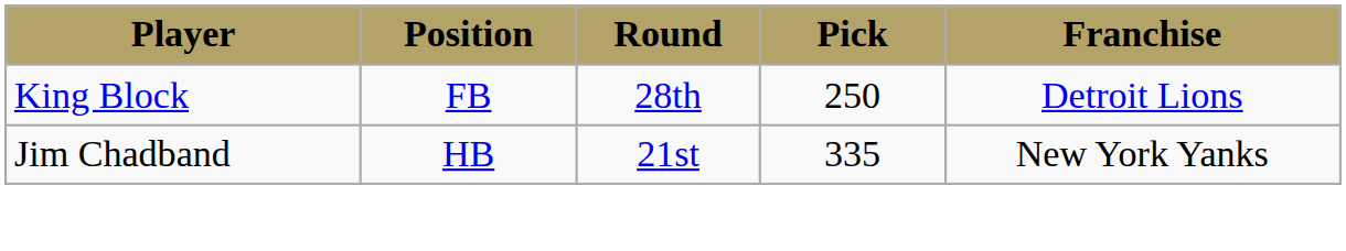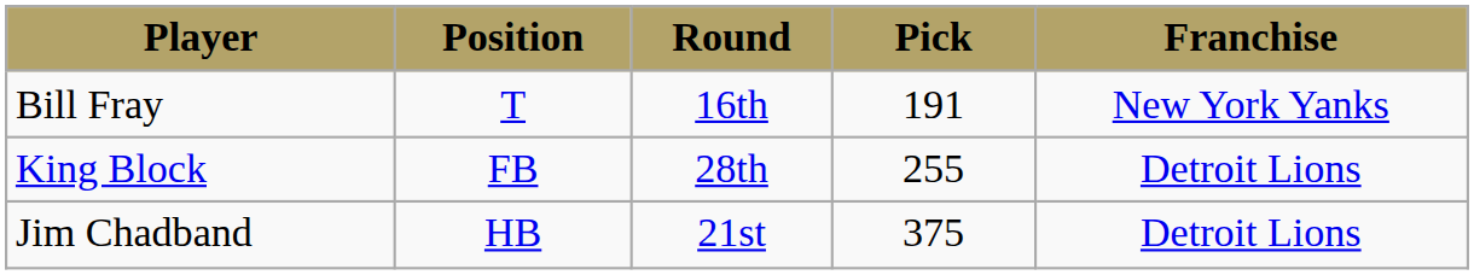 <table class="wikitable" style="text-align:center" width="45%">
 <tr style="background:#B3A369;color:black;">
 <td><strong>Player</strong></td>
 <td><strong>Position</strong></td>
 <td><strong>Round</strong></td>
 <td>  <strong>Pick</strong>  </td>
 <td><strong>Franchise</strong></td>
 </tr>
 <tr>
+<td align=left>Bill Fray</td>
+<td><a href='#'>T</a></td>
+<td><a href='#'>16th</a></td>
+<td>191</td>
+<td><a href='#'>New York Yanks</a></td>
+</tr>
+<tr>
 <td align=left><a href='#'>King Block</a></td>
 <td><a href='#'>FB</a></td>
 <td><a href='#'>28th</a></td>
-<td>250</td>
+<td>255</td>
 <td><a href='#'>Detroit Lions</a></td>
 </tr>
 <tr>
 <td align=left>Jim Chadband </td>
 <td><a href='#'>HB</a></td>
 <td><a href='#'>21st</a></td>
-<td>335</td>
-<td>New York Yanks</td>
+<td>375</td>
+<td><a href='#'>Detroit Lions</a></td>
 </tr>
 </table>
